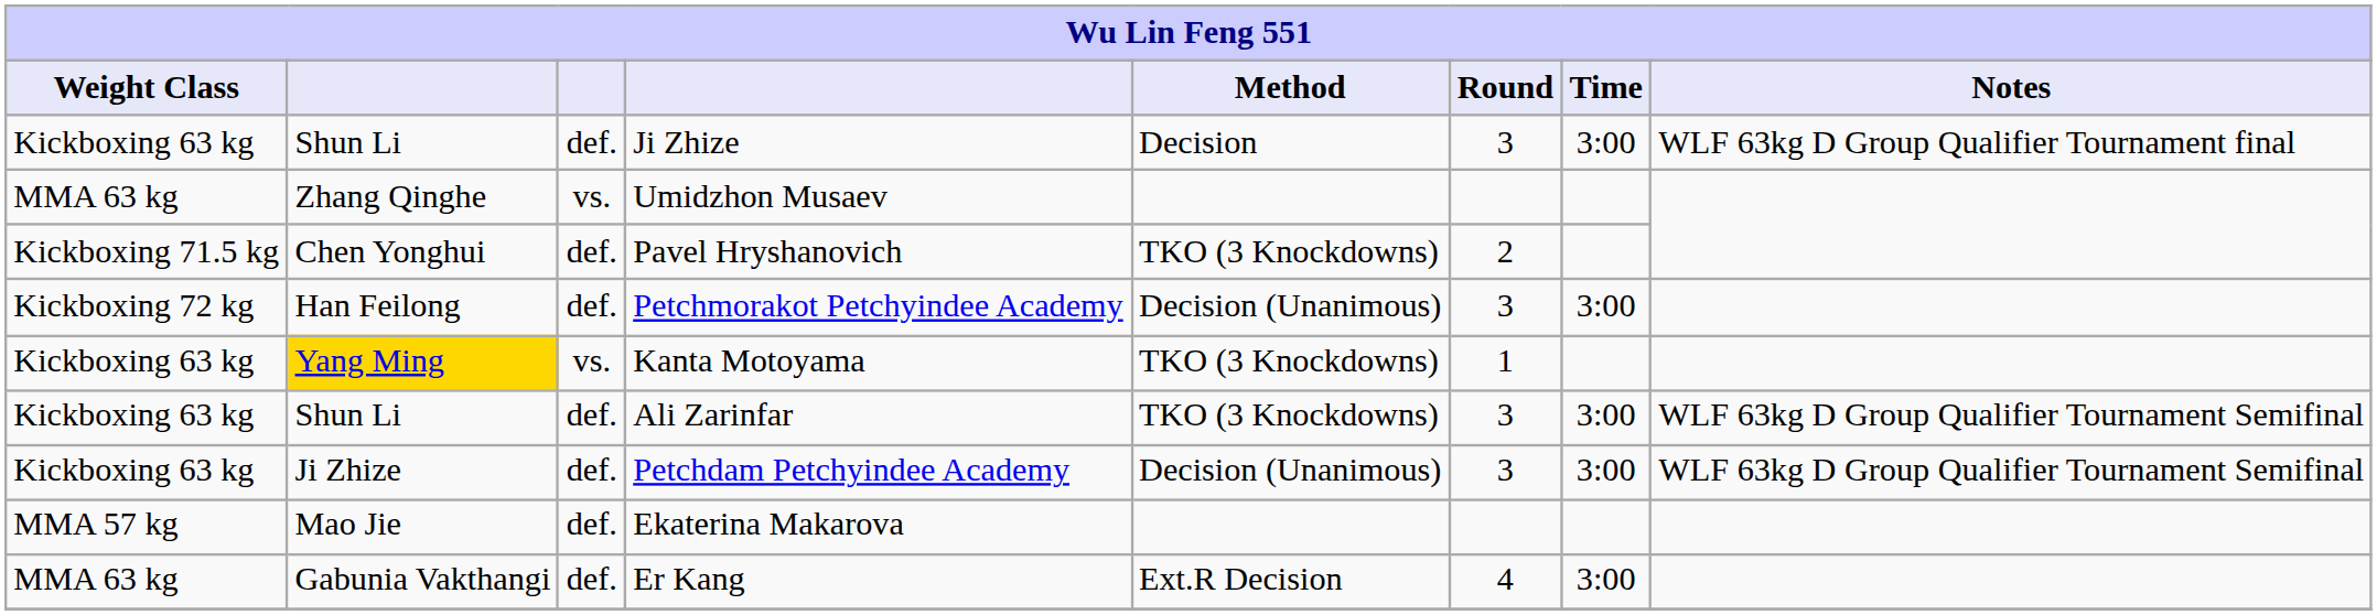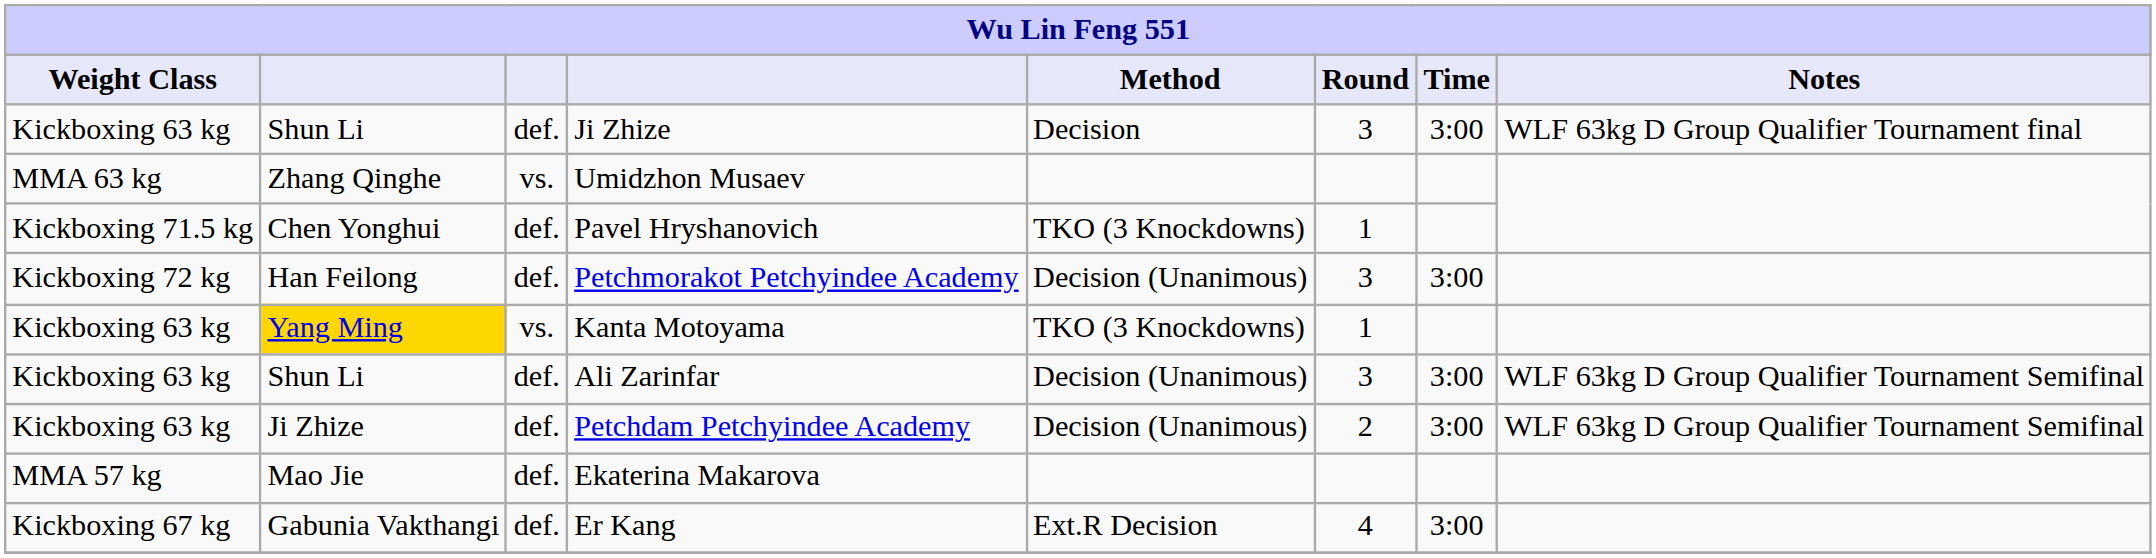 <table class="wikitable" style="font-size: 80%;">
 <tr>
 <th colspan="8" style="background-color: #ccf; color: #000080; text-align: center;">Wu Lin Feng 551</th>
 </tr>
 <tr>
 <th colspan="1" style="background-color: #E6E8FA; color: #000000; text-align: center;">Weight Class</th>
 <th colspan="1" style="background-color: #E6E8FA; color: #000000; text-align: center;"></th>
 <th colspan="1" style="background-color: #E6E8FA; color: #000000; text-align: center;"></th>
 <th colspan="1" style="background-color: #E6E8FA; color: #000000; text-align: center;"></th>
 <th colspan="1" style="background-color: #E6E8FA; color: #000000; text-align: center;">Method</th>
 <th colspan="1" style="background-color: #E6E8FA; color: #000000; text-align: center;">Round</th>
 <th colspan="1" style="background-color: #E6E8FA; color: #000000; text-align: center;">Time</th>
 <th colspan="1" style="background-color: #E6E8FA; color: #000000; text-align: center;">Notes</th>
 </tr>
 <tr>
 <td>Kickboxing 63 kg</td>
 <td> Shun Li</td>
 <td align=center>def.</td>
 <td> Ji Zhize</td>
 <td>Decision</td>
 <td align=center>3</td>
 <td align=center>3:00</td>
 <td>WLF 63kg D Group Qualifier Tournament final</td>
 </tr>
 <tr>
 <td>MMA 63 kg</td>
 <td> Zhang Qinghe</td>
 <td align=center>vs.</td>
 <td> Umidzhon Musaev</td>
 <td></td>
 <td align=center></td>
 <td align=center></td>
 </tr>
 <tr>
 <td>Kickboxing 71.5 kg</td>
 <td> Chen Yonghui</td>
 <td align=center>def.</td>
 <td> Pavel Hryshanovich</td>
 <td>TKO (3 Knockdowns)</td>
-<td align=center>2</td>
+<td align=center>1</td>
 <td align=center></td>
 </tr>
 <tr>
 <td>Kickboxing 72 kg</td>
 <td> Han Feilong</td>
 <td align=center>def.</td>
 <td> <a href='#'>Petchmorakot Petchyindee Academy</a></td>
 <td>Decision (Unanimous)</td>
 <td align=center>3</td>
 <td align=center>3:00</td>
 <td></td>
 </tr>
 <tr>
 <td>Kickboxing 63 kg</td>
 <td style="background: gold;"> <a href='#'>Yang Ming</a></td>
 <td align=center>vs.</td>
 <td> Kanta Motoyama</td>
 <td>TKO (3 Knockdowns)</td>
 <td align=center>1</td>
 <td align=center></td>
 <td></td>
 </tr>
 <tr>
 <td>Kickboxing 63 kg</td>
 <td> Shun Li</td>
 <td align=center>def.</td>
 <td> Ali Zarinfar</td>
-<td>TKO (3 Knockdowns)</td>
+<td>Decision (Unanimous)</td>
 <td align=center>3</td>
 <td align=center>3:00</td>
 <td>WLF 63kg D Group Qualifier Tournament Semifinal</td>
 </tr>
 <tr>
 <td>Kickboxing 63 kg</td>
 <td> Ji Zhize</td>
 <td align=center>def.</td>
 <td> <a href='#'>Petchdam Petchyindee Academy</a></td>
 <td>Decision (Unanimous)</td>
-<td align=center>3</td>
+<td align=center>2</td>
 <td align=center>3:00</td>
 <td>WLF 63kg D Group Qualifier Tournament Semifinal</td>
 </tr>
 <tr>
 <td>MMA 57 kg</td>
 <td> Mao Jie</td>
 <td align=center>def.</td>
 <td> Ekaterina Makarova</td>
 <td></td>
 <td align=center></td>
 <td align=center></td>
 </tr>
 <tr>
-<td>MMA 63 kg</td>
+<td>Kickboxing 67 kg</td>
 <td> Gabunia Vakthangi</td>
 <td align=center>def.</td>
 <td> Er Kang</td>
 <td>Ext.R Decision</td>
 <td align=center>4</td>
 <td align=center>3:00</td>
 <td></td>
 </tr>
 <tr>
 </tr>
 </table>
